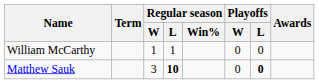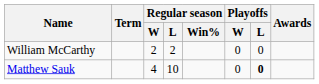 <table class="wikitable" style="text-align:center;">
 <tr>
 <th rowspan="2" style="width:140px;">Name</th>
 <th rowspan="2">Term</th>
 <th colspan="3">Regular season</th>
 <th colspan="2">Playoffs</th>
 <th rowspan="2">Awards</th>
 </tr>
 <tr>
 <th>W</th>
 <th>L</th>
 <th>Win%</th>
 <th>W</th>
 <th>L</th>
 </tr>
 <tr>
 <td align=left>William McCarthy</td>
 <td></td>
-<td>1</td>
-<td>1</td>
+<td>2</td>
+<td>2</td>
 <td></td>
 <td>0</td>
 <td>0</td>
 <td></td>
 </tr>
 <tr>
 <td align=left><a href='#'>Matthew Sauk</a></td>
 <td></td>
-<td>3</td>
-<td><strong>10</strong></td>
+<td>4</td>
+<td>10</td>
 <td></td>
 <td>0</td>
 <td><strong>0</strong></td>
 <td></td>
 </tr>
 </table>
